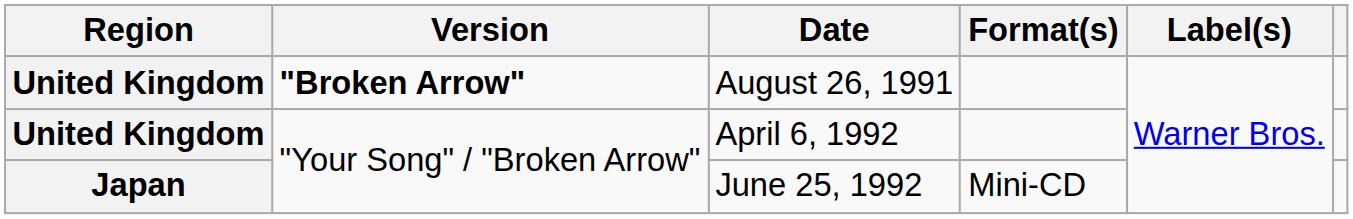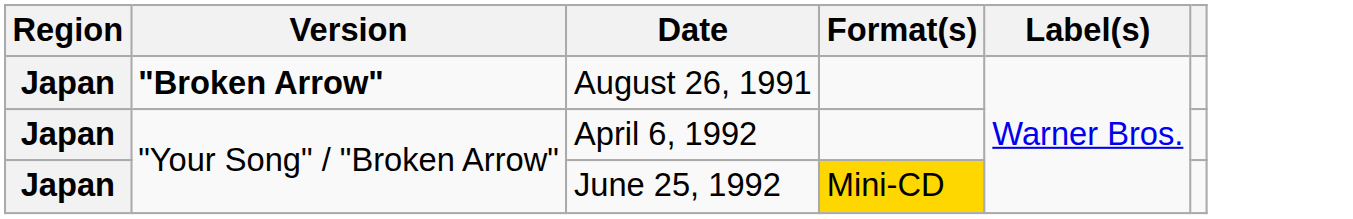 <table class="wikitable plainrowheaders">
 <tr>
 <th scope="col">Region</th>
 <th scope="col">Version</th>
 <th scope="col">Date</th>
 <th scope="col">Format(s)</th>
 <th scope="col">Label(s)</th>
 <th scope="col"></th>
 </tr>
 <tr>
-<th scope="row">United Kingdom</th>
+<th scope="row">Japan</th>
 <td><strong>"Broken Arrow"</strong></td>
 <td>August 26, 1991</td>
 <td></td>
 <td rowspan="3"><a href='#'>Warner Bros.</a></td>
 <td></td>
 </tr>
 <tr>
-<th scope="row">United Kingdom</th>
+<th scope="row">Japan</th>
 <td rowspan="2">"Your Song" / "Broken Arrow"</td>
 <td>April 6, 1992</td>
 <td></td>
 <td></td>
 </tr>
 <tr>
 <th scope="row">Japan</th>
 <td>June 25, 1992</td>
-<td>Mini-CD</td>
+<td style="background: gold;">Mini-CD</td>
 <td></td>
 </tr>
 </table>
